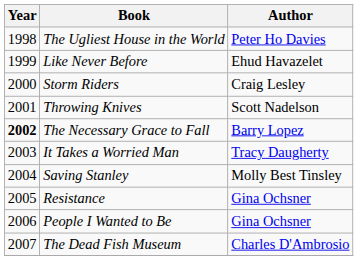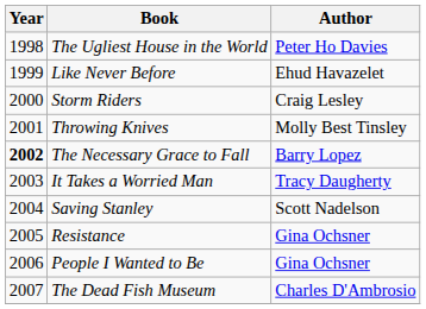 <table class="wikitable sortable">
 <tr>
 <th>Year</th>
 <th>Book</th>
 <th>Author</th>
 </tr>
 <tr>
 <td>1998</td>
 <td><em>The Ugliest House in the World</em></td>
 <td><a href='#'>Peter Ho Davies</a></td>
 </tr>
 <tr>
 <td>1999</td>
 <td><em>Like Never Before</em></td>
 <td>Ehud Havazelet</td>
 </tr>
 <tr>
 <td>2000</td>
 <td><em>Storm Riders</em></td>
 <td>Craig Lesley</td>
 </tr>
 <tr>
 <td>2001</td>
 <td><em>Throwing Knives</em></td>
-<td>Scott Nadelson</td>
+<td>Molly Best Tinsley</td>
 </tr>
 <tr>
 <td><strong>2002</strong></td>
 <td><em>The Necessary Grace to Fall</em></td>
 <td><a href='#'>Barry Lopez</a></td>
 </tr>
 <tr>
 <td>2003</td>
 <td><em>It Takes a Worried Man</em></td>
 <td><a href='#'>Tracy Daugherty</a></td>
 </tr>
 <tr>
 <td>2004</td>
 <td><em>Saving Stanley</em></td>
-<td>Molly Best Tinsley</td>
+<td>Scott Nadelson</td>
 </tr>
 <tr>
 <td>2005</td>
 <td><em>Resistance</em></td>
 <td><a href='#'>Gina Ochsner</a></td>
 </tr>
 <tr>
 <td>2006</td>
 <td><em>People I Wanted to Be</em></td>
 <td><a href='#'>Gina Ochsner</a></td>
 </tr>
 <tr>
 <td>2007</td>
 <td><em>The Dead Fish Museum</em></td>
 <td><a href='#'>Charles D'Ambrosio</a></td>
 </tr>
 <tr>
 </tr>
 </table>
